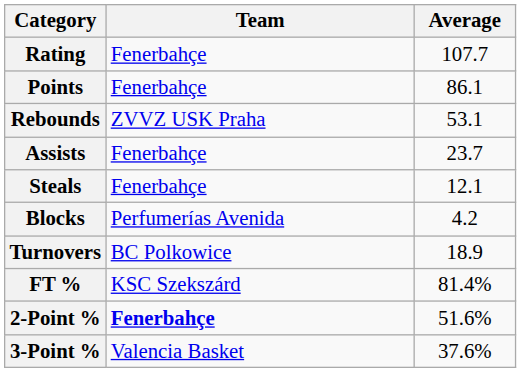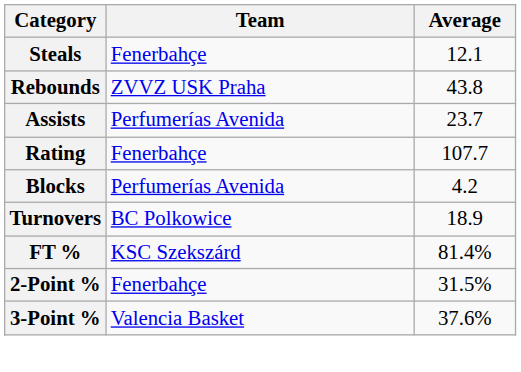 <table class="wikitable">
 <tr>
 <th>Category</th>
 <th width=230>Team</th>
 <th width=70>Average</th>
 </tr>
 <tr>
-<th>Rating</th>
+<th>Steals</th>
 <td> <a href='#'>Fenerbahçe</a></td>
-<td style="text-align: center;">107.7</td>
-</tr>
-<tr>
-<th>Points</th>
-<td> <a href='#'>Fenerbahçe</a></td>
-<td style="text-align: center;">86.1</td>
+<td style="text-align: center;">12.1</td>
 </tr>
 <tr>
 <th>Rebounds</th>
 <td> <a href='#'>ZVVZ USK Praha</a></td>
-<td style="text-align: center;">53.1</td>
+<td style="text-align: center;">43.8</td>
 </tr>
 <tr>
 <th>Assists</th>
-<td> <a href='#'>Fenerbahçe</a></td>
+<td> <a href='#'>Perfumerías Avenida</a></td>
 <td style="text-align: center;">23.7</td>
 </tr>
 <tr>
-<th>Steals</th>
+<th>Rating</th>
 <td> <a href='#'>Fenerbahçe</a></td>
-<td style="text-align: center;">12.1</td>
+<td style="text-align: center;">107.7</td>
 </tr>
 <tr>
 <th>Blocks</th>
 <td> <a href='#'>Perfumerías Avenida</a></td>
 <td style="text-align: center;">4.2</td>
 </tr>
 <tr>
 <th>Turnovers</th>
 <td> <a href='#'>BC Polkowice</a></td>
 <td style="text-align: center;">18.9</td>
 </tr>
 <tr>
 <th>FT %</th>
 <td> <a href='#'>KSC Szekszárd</a></td>
 <td style="text-align: center;">81.4%</td>
 </tr>
 <tr>
 <th>2-Point %</th>
-<td><strong> <a href='#'>Fenerbahçe</a></strong></td>
-<td style="text-align: center;">51.6%</td>
+<td> <a href='#'>Fenerbahçe</a></td>
+<td style="text-align: center;">31.5%</td>
 </tr>
 <tr>
 <th>3-Point %</th>
 <td> <a href='#'>Valencia Basket</a></td>
 <td style="text-align: center;">37.6%</td>
 </tr>
 </table>
